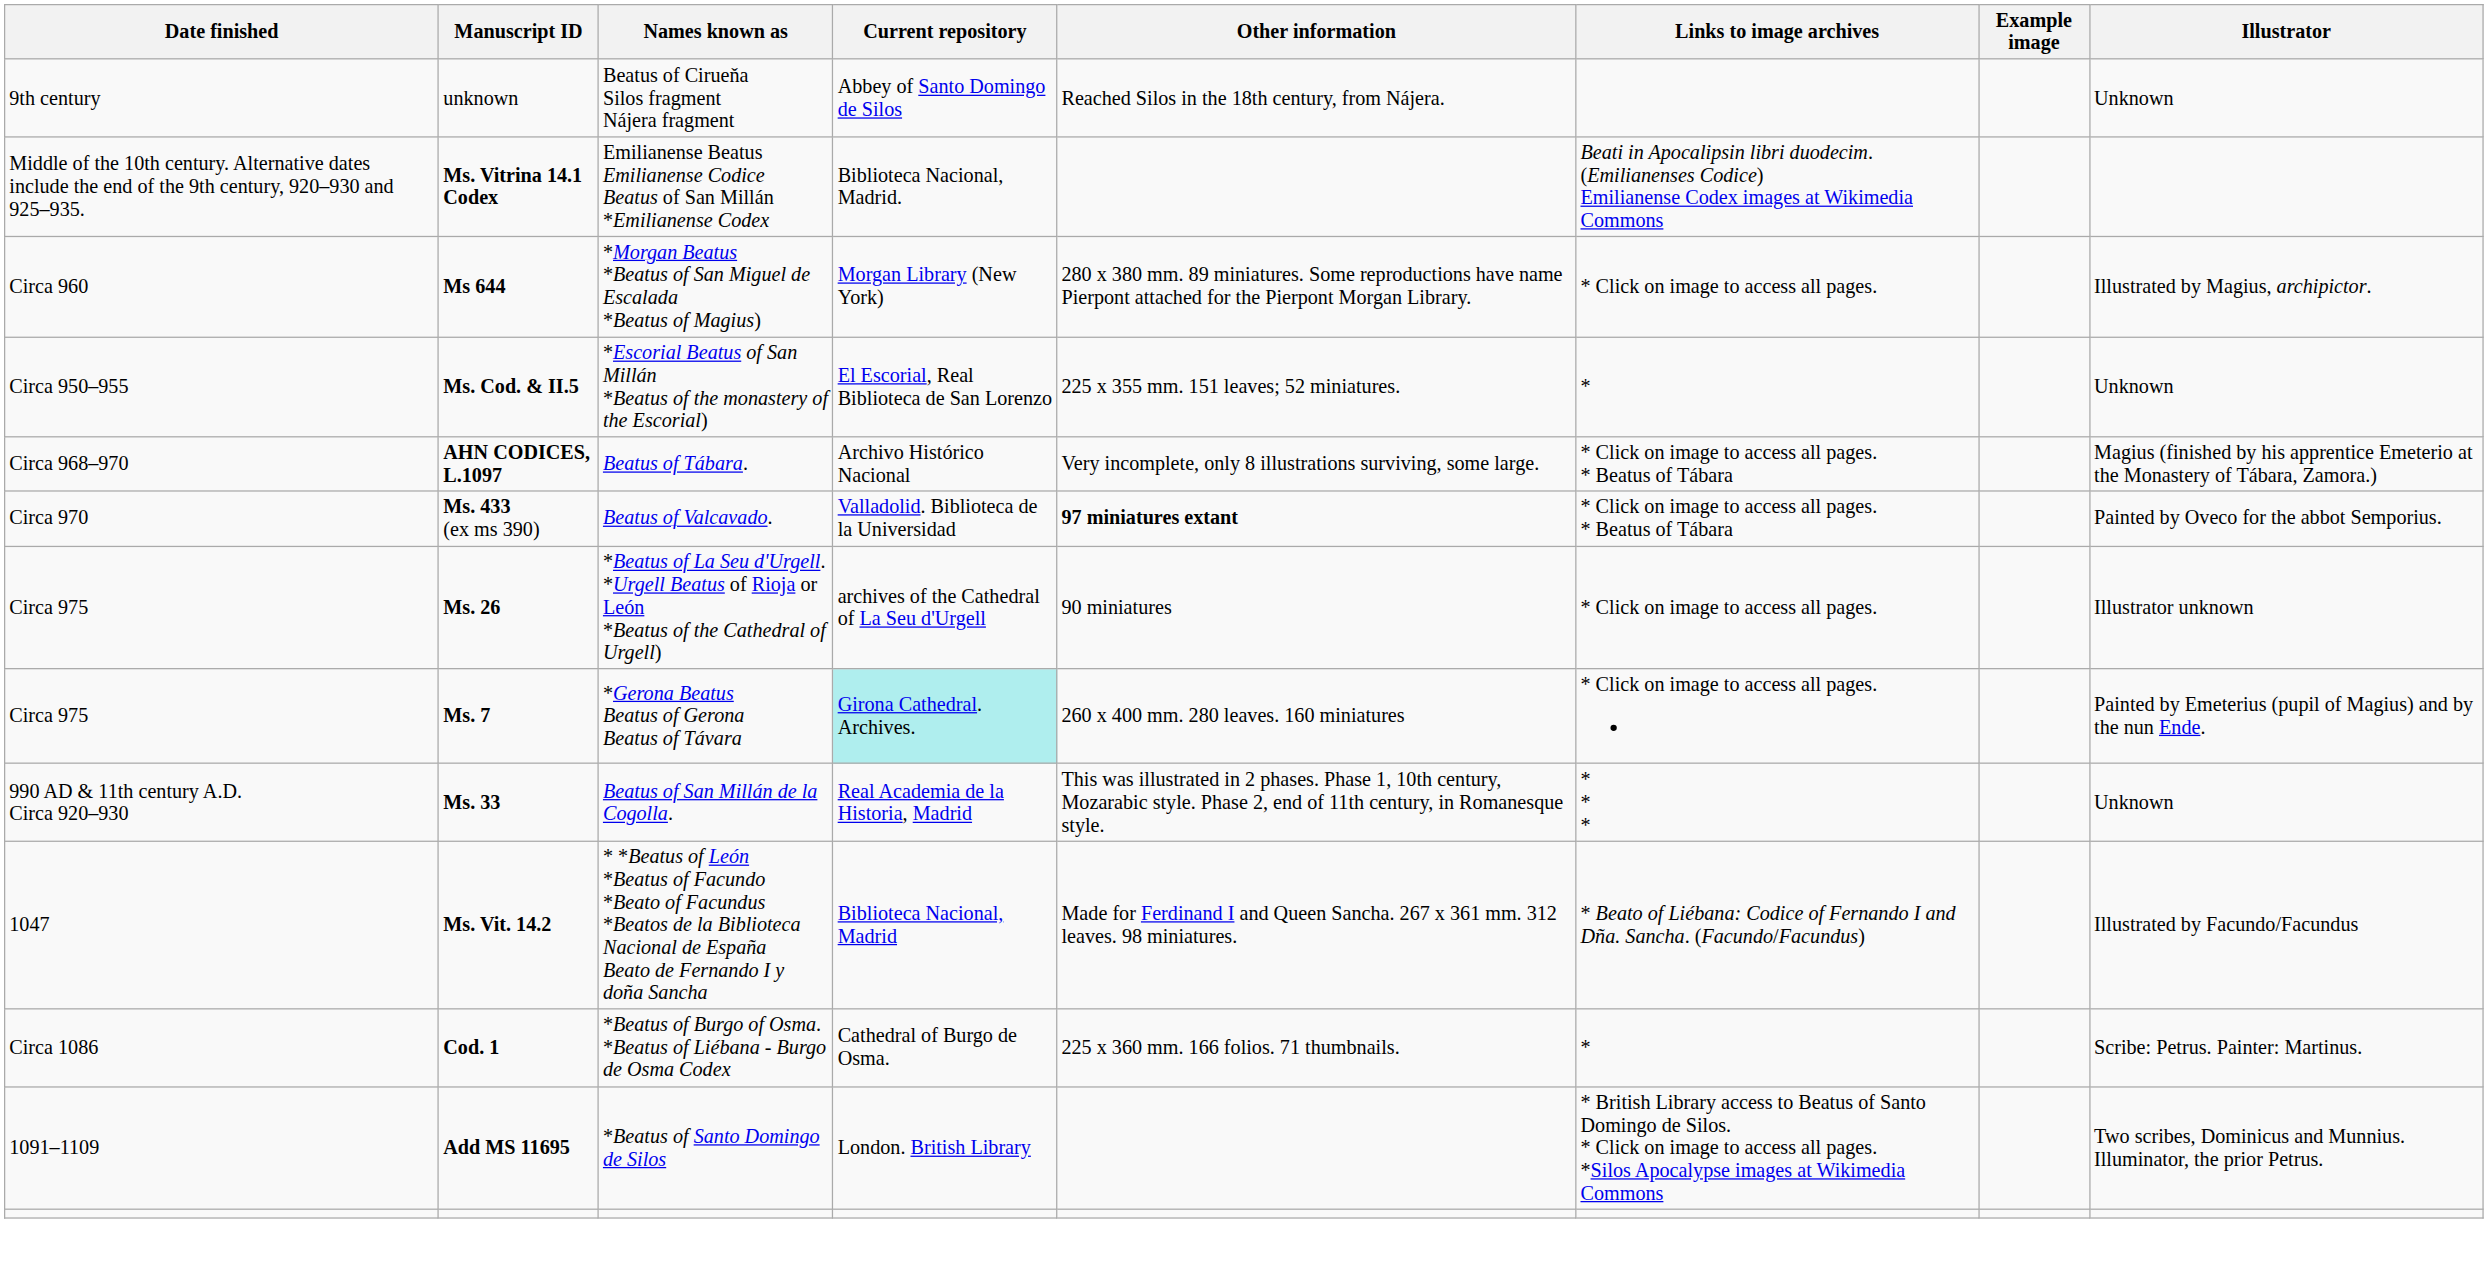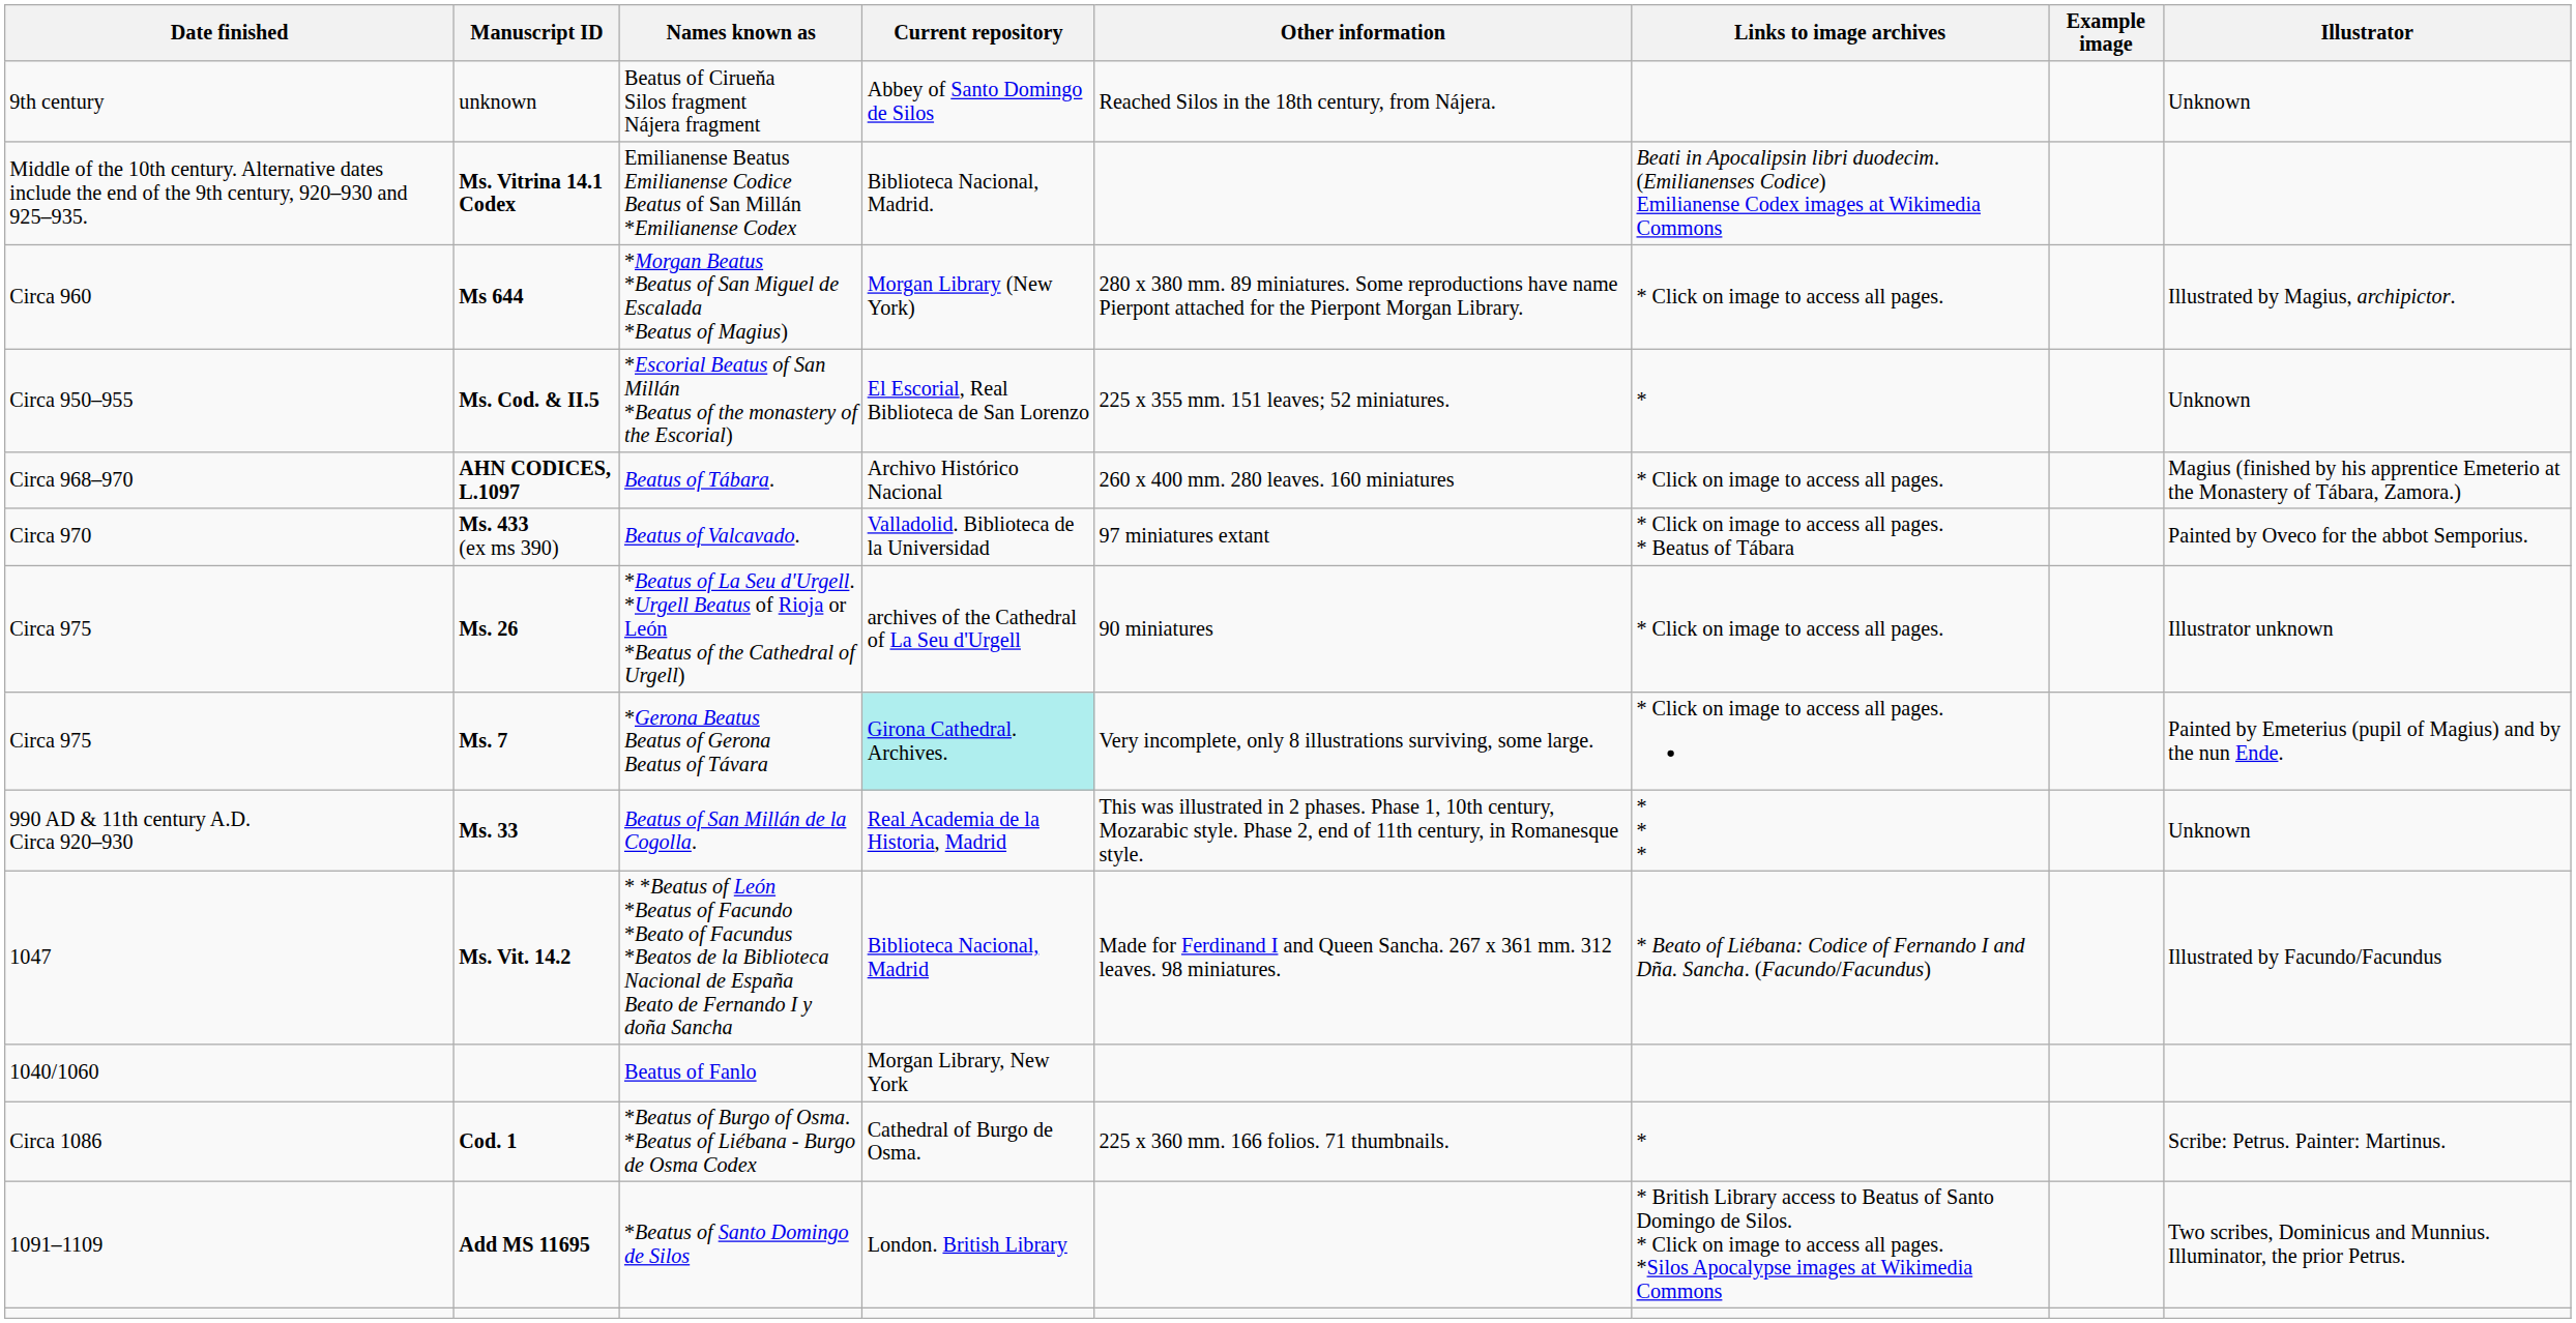 <table class="wikitable">
 <tr>
 <th>Date finished</th>
 <th>Manuscript ID</th>
 <th>Names known as</th>
 <th>Current repository</th>
 <th>Other information</th>
 <th>Links to image archives</th>
 <th>Example image</th>
 <th>Illustrator</th>
 </tr>
 <tr>
 <td>9th century</td>
 <td>unknown</td>
 <td>Beatus of Cirueňa <br>Silos fragment <br>Nájera fragment</td>
 <td>Abbey of <a href='#'>Santo Domingo de Silos</a></td>
 <td>Reached Silos in the 18th century, from Nájera.</td>
 <td></td>
 <td></td>
 <td>Unknown</td>
 </tr>
 <tr>
 <td>Middle of the 10th century. Alternative dates include the end of the 9th century, 920–930 and 925–935.</td>
 <td><strong>Ms. Vitrina 14.1 Codex</strong></td>
 <td>Emilianense Beatus <br> <em>Emilianense Codice</em> <br><em>Beatus</em> of San Millán<br> *<em>Emilianense Codex</em></td>
 <td>Biblioteca Nacional, Madrid.</td>
 <td></td>
 <td> <em>Beati in Apocalipsin libri duodecim</em>. (<em>Emilianenses Codice</em>) <br><a href='#'>Emilianense Codex images at Wikimedia Commons</a></td>
 <td></td>
 <td></td>
 </tr>
 <tr>
 <td>Circa 960</td>
 <td><strong>Ms 644</strong></td>
 <td>*<em><a href='#'>Morgan Beatus</a></em><br>*<em>Beatus of San Miguel de Escalada</em><br>*<em>Beatus of Magius</em>)</td>
 <td><a href='#'>Morgan Library</a> (New York)</td>
 <td>280 x 380 mm. 89 miniatures. Some reproductions have name Pierpont attached for the Pierpont Morgan Library.</td>
 <td>* Click on image to access all pages.</td>
 <td></td>
 <td>Illustrated by Magius, <em>archipictor</em>.</td>
 </tr>
 <tr>
 <td>Circa 950–955</td>
 <td><strong>Ms. Cod. & II.5</strong></td>
 <td>*<em><a href='#'>Escorial Beatus</a> of San Millán</em><br>*<em>Beatus of the monastery of the Escorial</em>)</td>
 <td><a href='#'>El Escorial</a>, Real Biblioteca de San Lorenzo</td>
 <td>225 x 355 mm. 151 leaves; 52 miniatures.</td>
 <td>*</td>
 <td></td>
 <td>Unknown</td>
 </tr>
 <tr>
 <td>Circa 968–970</td>
 <td><strong>AHN CODICES, L.1097</strong></td>
 <td><em><a href='#'>Beatus of Tábara</a></em>.</td>
 <td>Archivo Histórico Nacional</td>
-<td>Very incomplete, only 8 illustrations surviving, some large.</td>
-<td>* Click on image to access all pages.<br>*  Beatus of Tábara</td>
+<td>260 x 400 mm. 280 leaves. 160 miniatures</td>
+<td>* Click on image to access all pages.</td>
 <td></td>
 <td>Magius (finished by his apprentice Emeterio at the Monastery of Tábara, Zamora.)</td>
 </tr>
 <tr>
 <td>Circa 970</td>
 <td><strong>Ms. 433</strong><br> (ex ms 390)</td>
 <td><em><a href='#'>Beatus of Valcavado</a></em>.</td>
 <td><a href='#'>Valladolid</a>. Biblioteca de la Universidad</td>
-<td><strong>97 miniatures extant</strong></td>
+<td>97 miniatures extant</td>
 <td>* Click on image to access all pages.<br>*  Beatus of Tábara</td>
 <td></td>
 <td>Painted by Oveco for the abbot Semporius.</td>
 </tr>
 <tr>
 <td>Circa 975</td>
 <td><strong>Ms. 26</strong></td>
 <td>*<em><a href='#'>Beatus of La Seu d'Urgell</a></em>.<br> *<em><a href='#'>Urgell Beatus</a></em> of <a href='#'>Rioja</a> or <a href='#'>León</a><br> *<em>Beatus of the Cathedral of Urgell</em>)</td>
 <td>archives of the Cathedral of <a href='#'>La Seu d'Urgell</a></td>
 <td>90 miniatures</td>
 <td>* Click on image to access all pages.</td>
 <td></td>
 <td>Illustrator unknown</td>
 </tr>
 <tr>
 <td>Circa 975</td>
 <td><strong>Ms. 7</strong></td>
 <td>*<em><a href='#'>Gerona Beatus</a></em><br> <em>Beatus of Gerona</em><br> <em>Beatus of Távara</em></td>
 <td style="background: paleturquoise;"><a href='#'>Girona Cathedral</a>. Archives.</td>
-<td>260 x 400 mm. 280 leaves. 160 miniatures</td>
+<td>Very incomplete, only 8 illustrations surviving, some large.</td>
 <td>* Click on image to access all pages.<br><ul><li></li></ul></td>
 <td></td>
 <td>Painted by Emeterius (pupil of Magius) and by the nun <a href='#'>Ende</a>.</td>
 </tr>
 <tr>
 <td>990 AD & 11th century A.D. <br>Circa 920–930</td>
 <td><strong>Ms. 33</strong></td>
 <td><em><a href='#'>Beatus of San Millán de la Cogolla</a></em>.</td>
 <td><a href='#'>Real Academia de la Historia</a>, <a href='#'>Madrid</a></td>
 <td>This was illustrated in 2 phases. Phase 1, 10th century,  Mozarabic style. Phase 2, end of 11th century, in Romanesque style.</td>
 <td>* <br>*<br>*</td>
 <td></td>
 <td>Unknown</td>
 </tr>
 <tr>
 <td>1047</td>
 <td><strong>Ms. Vit. 14.2</strong></td>
 <td>*<em></em> *<em>Beatus of <a href='#'>León</a></em><br> *<em>Beatus of Facundo</em><br> *<em>Beato of Facundus</em><br> *<em>Beatos de la Biblioteca Nacional de España</em><br><em>Beato de Fernando I y doña Sancha</em></td>
 <td><a href='#'>Biblioteca Nacional, Madrid</a></td>
 <td>Made for <a href='#'>Ferdinand I</a> and Queen Sancha. 267 x 361 mm. 312 leaves. 98 miniatures.</td>
 <td>* <em>Beato of Liébana: Codice of Fernando I and Dña. Sancha</em>. (<em>Facundo</em>/<em>Facundus</em>)</td>
 <td><br></td>
 <td>Illustrated by Facundo/Facundus</td>
+</tr>
+<tr>
+<td>1040/1060</td>
+<td></td>
+<td><a href='#'>Beatus of Fanlo</a></td>
+<td>Morgan Library, New York</td>
+<td></td>
+<td></td>
+<td></td>
+<td></td>
 </tr>
 <tr>
 <td>Circa 1086</td>
 <td><strong>Cod. 1</strong></td>
 <td>*<em>Beatus of Burgo of Osma</em>.<br> *<em>Beatus of Liébana - Burgo de Osma Codex</em></td>
 <td>Cathedral of Burgo de Osma.</td>
 <td>225 x 360 mm. 166 folios. 71 thumbnails.</td>
 <td>*</td>
 <td></td>
 <td>Scribe: Petrus. Painter: Martinus.</td>
 </tr>
 <tr>
 <td>1091–1109</td>
 <td><strong>Add MS 11695</strong></td>
 <td>*<em>Beatus of <a href='#'>Santo Domingo de Silos</a></em></td>
 <td>London. <a href='#'>British Library</a></td>
 <td></td>
 <td>*  British Library access to Beatus of Santo Domingo de Silos.<br>*  Click on image to access all pages. <br>*<a href='#'>Silos Apocalypse images at Wikimedia Commons</a></td>
 <td></td>
 <td>Two scribes, Dominicus and Munnius. Illuminator, the prior Petrus.</td>
 </tr>
 <tr>
 <td></td>
 <td></td>
 <td></td>
 <td></td>
 <td></td>
 <td></td>
 <td></td>
 <td></td>
 </tr>
 </table>
